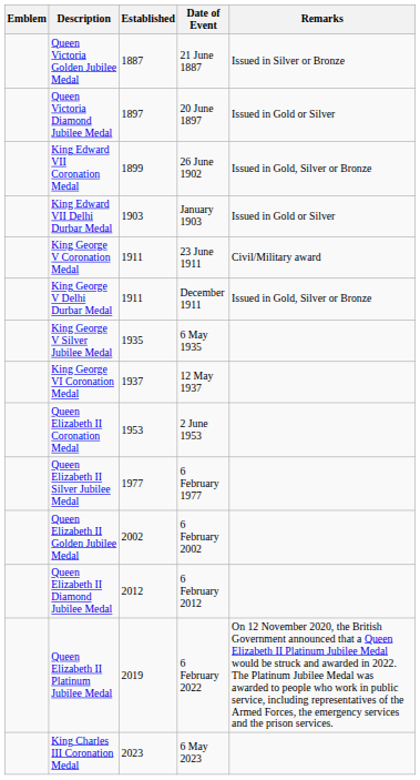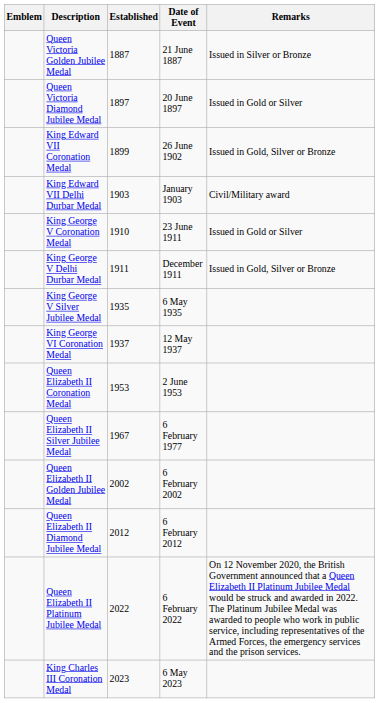 <table class="wikitable">
 <tr>
 <th>Emblem</th>
 <th>Description</th>
 <th>Established</th>
 <th>Date of Event</th>
 <th>Remarks</th>
 </tr>
 <tr>
 <td></td>
 <td><a href='#'>Queen Victoria Golden Jubilee Medal</a></td>
 <td>1887</td>
 <td>21 June 1887</td>
 <td>Issued in Silver or Bronze</td>
 </tr>
 <tr>
 <td></td>
 <td><a href='#'>Queen Victoria Diamond Jubilee Medal</a></td>
 <td>1897</td>
 <td>20 June 1897</td>
 <td>Issued in Gold or Silver</td>
 </tr>
 <tr>
 <td></td>
 <td><a href='#'>King Edward VII Coronation Medal</a></td>
 <td>1899</td>
 <td>26 June 1902</td>
 <td>Issued in Gold, Silver or Bronze</td>
 </tr>
 <tr>
 <td></td>
 <td><a href='#'>King Edward VII Delhi Durbar Medal</a></td>
 <td>1903</td>
 <td>January 1903</td>
-<td>Issued in Gold or Silver</td>
+<td>Civil/Military award</td>
 </tr>
 <tr>
 <td></td>
 <td><a href='#'>King George V Coronation Medal</a></td>
-<td>1911</td>
+<td>1910</td>
 <td>23 June 1911</td>
-<td>Civil/Military award</td>
+<td>Issued in Gold or Silver</td>
 </tr>
 <tr>
 <td></td>
 <td><a href='#'>King George V Delhi Durbar Medal</a></td>
 <td>1911</td>
 <td>December 1911</td>
 <td>Issued in Gold, Silver or Bronze</td>
 </tr>
 <tr>
 <td></td>
 <td><a href='#'>King George V Silver Jubilee Medal</a></td>
 <td>1935</td>
 <td>6 May 1935</td>
 <td></td>
 </tr>
 <tr>
 <td></td>
 <td><a href='#'>King George VI Coronation Medal</a></td>
 <td>1937</td>
 <td>12 May 1937</td>
 <td></td>
 </tr>
 <tr>
 <td></td>
 <td><a href='#'>Queen Elizabeth II Coronation Medal</a></td>
 <td>1953</td>
 <td>2 June 1953</td>
 <td></td>
 </tr>
 <tr>
 <td></td>
 <td><a href='#'>Queen Elizabeth II Silver Jubilee Medal</a></td>
-<td>1977</td>
+<td>1967</td>
 <td>6 February 1977</td>
 <td></td>
 </tr>
 <tr>
 <td></td>
 <td><a href='#'>Queen Elizabeth II Golden Jubilee Medal</a></td>
 <td>2002</td>
 <td>6 February 2002</td>
 <td></td>
 </tr>
 <tr>
 <td></td>
 <td><a href='#'>Queen Elizabeth II Diamond Jubilee Medal</a></td>
 <td>2012</td>
 <td>6 February 2012</td>
 <td></td>
 </tr>
 <tr>
 <td></td>
 <td><a href='#'>Queen Elizabeth II Platinum Jubilee Medal</a></td>
-<td>2019</td>
+<td>2022</td>
 <td>6 February 2022</td>
 <td>On 12 November 2020, the British Government announced that a <a href='#'>Queen Elizabeth II Platinum Jubilee Medal</a> would be struck and awarded in 2022. The Platinum Jubilee Medal was awarded to people who work in public service, including representatives of the Armed Forces, the emergency services and the prison services.</td>
 </tr>
 <tr>
 <td></td>
 <td><a href='#'>King Charles III Coronation Medal</a></td>
 <td>2023</td>
 <td>6 May 2023</td>
 <td></td>
 </tr>
 </table>
